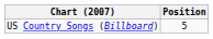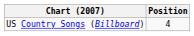 <table class="wikitable sortable">
 <tr>
 <th scope="col">Chart (2007)</th>
 <th scope="col">Position</th>
 </tr>
 <tr>
 <td>US <a href='#'>Country Songs</a> (<em><a href='#'>Billboard</a></em>)</td>
-<td align="center">5</td>
+<td align="center">4</td>
 </tr>
 </table>
